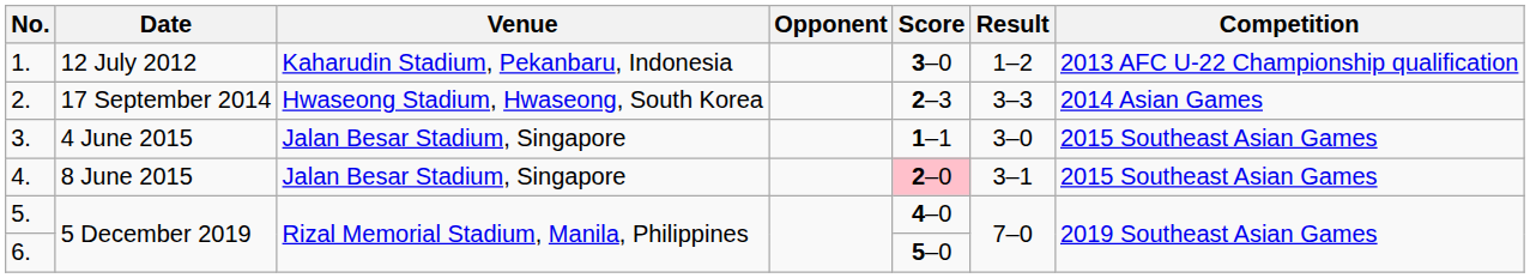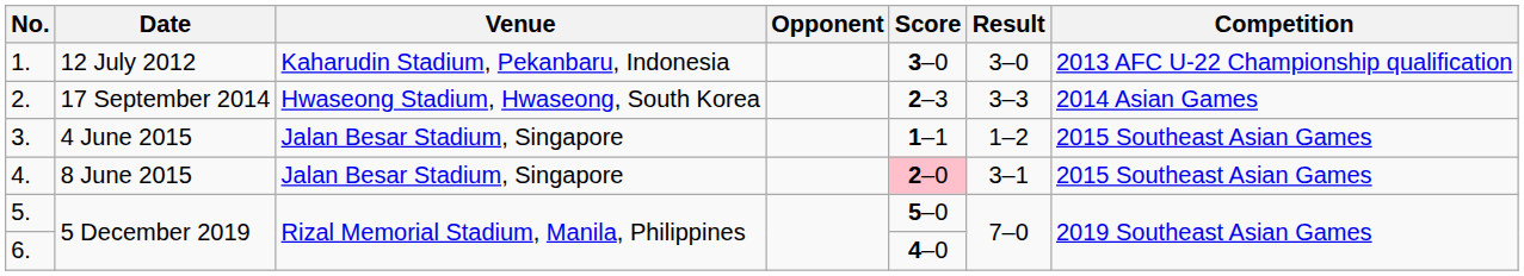 <table class="wikitable" style="font-size:100%;">
 <tr>
 <th>No.</th>
 <th>Date</th>
 <th>Venue</th>
 <th>Opponent</th>
 <th>Score</th>
 <th>Result</th>
 <th>Competition</th>
 </tr>
 <tr>
 <td>1.</td>
 <td>12 July 2012</td>
 <td><a href='#'>Kaharudin Stadium</a>, <a href='#'>Pekanbaru</a>, Indonesia</td>
 <td></td>
 <td align=center><strong>3</strong>–0</td>
-<td align=center>1–2</td>
+<td align=center>3–0</td>
 <td><a href='#'>2013 AFC U-22 Championship qualification</a></td>
 </tr>
 <tr>
 <td>2.</td>
 <td>17 September 2014</td>
 <td><a href='#'>Hwaseong Stadium</a>, <a href='#'>Hwaseong</a>, South Korea</td>
 <td></td>
 <td align=center><strong>2</strong>–3</td>
 <td align=center>3–3</td>
 <td><a href='#'>2014 Asian Games</a></td>
 </tr>
 <tr>
 <td>3.</td>
 <td>4 June 2015</td>
 <td><a href='#'>Jalan Besar Stadium</a>, Singapore</td>
 <td></td>
 <td align=center><strong>1</strong>–1</td>
-<td align=center>3–0</td>
+<td align=center>1–2</td>
 <td><a href='#'>2015 Southeast Asian Games</a></td>
 </tr>
 <tr>
 <td>4.</td>
 <td>8 June 2015</td>
 <td><a href='#'>Jalan Besar Stadium</a>, Singapore</td>
 <td></td>
 <td align=center style="background: pink;"><strong>2</strong>–0</td>
 <td align=center>3–1</td>
 <td><a href='#'>2015 Southeast Asian Games</a></td>
 </tr>
 <tr>
 <td>5.</td>
 <td rowspan="2">5 December 2019</td>
 <td rowspan="2"><a href='#'>Rizal Memorial Stadium</a>, <a href='#'>Manila</a>, Philippines</td>
 <td rowspan="2"></td>
-<td align=center><strong>4</strong>–0</td>
+<td align=center><strong>5</strong>–0</td>
 <td rowspan="2" align=center>7–0</td>
 <td rowspan="2"><a href='#'>2019 Southeast Asian Games</a></td>
 </tr>
 <tr>
 <td>6.</td>
-<td align=center><strong>5</strong>–0</td>
+<td align=center><strong>4</strong>–0</td>
 </tr>
 </table>
